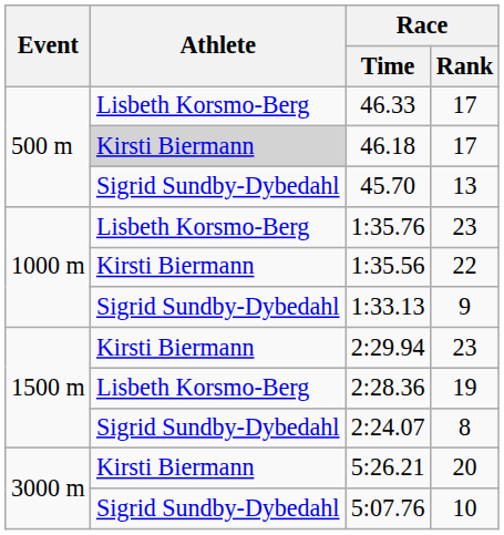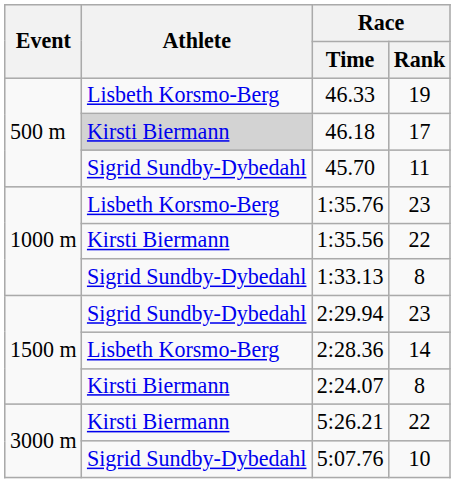 <table class="wikitable" border="1" style="font-size:90%">
 <tr>
 <th rowspan=2>Event</th>
 <th rowspan=2>Athlete</th>
 <th colspan=2>Race</th>
 </tr>
 <tr>
 <th>Time</th>
 <th>Rank</th>
 </tr>
 <tr>
 <td rowspan=3>500 m</td>
 <td><a href='#'>Lisbeth Korsmo-Berg</a></td>
 <td align=center>46.33</td>
-<td align=center>17</td>
+<td align=center>19</td>
 </tr>
 <tr>
 <td style="background: lightgrey;"><a href='#'>Kirsti Biermann</a></td>
 <td align=center>46.18</td>
 <td align=center>17</td>
 </tr>
 <tr>
 <td><a href='#'>Sigrid Sundby-Dybedahl</a></td>
 <td align=center>45.70</td>
-<td align=center>13</td>
+<td align=center>11</td>
 </tr>
 <tr>
 <td rowspan=3>1000 m</td>
 <td><a href='#'>Lisbeth Korsmo-Berg</a></td>
 <td align=center>1:35.76</td>
 <td align=center>23</td>
 </tr>
 <tr>
 <td><a href='#'>Kirsti Biermann</a></td>
 <td align=center>1:35.56</td>
 <td align=center>22</td>
 </tr>
 <tr>
 <td><a href='#'>Sigrid Sundby-Dybedahl</a></td>
 <td align=center>1:33.13</td>
-<td align=center>9</td>
+<td align=center>8</td>
 </tr>
 <tr>
 <td rowspan=3>1500 m</td>
-<td><a href='#'>Kirsti Biermann</a></td>
+<td><a href='#'>Sigrid Sundby-Dybedahl</a></td>
 <td align=center>2:29.94</td>
 <td align=center>23</td>
 </tr>
 <tr>
 <td><a href='#'>Lisbeth Korsmo-Berg</a></td>
 <td align=center>2:28.36</td>
-<td align=center>19</td>
+<td align=center>14</td>
 </tr>
 <tr>
-<td><a href='#'>Sigrid Sundby-Dybedahl</a></td>
+<td><a href='#'>Kirsti Biermann</a></td>
 <td align=center>2:24.07</td>
 <td align=center>8</td>
 </tr>
 <tr>
 <td rowspan=2>3000 m</td>
 <td><a href='#'>Kirsti Biermann</a></td>
 <td align=center>5:26.21</td>
-<td align=center>20</td>
+<td align=center>22</td>
 </tr>
 <tr>
 <td><a href='#'>Sigrid Sundby-Dybedahl</a></td>
 <td align=center>5:07.76</td>
 <td align=center>10</td>
 </tr>
 </table>
